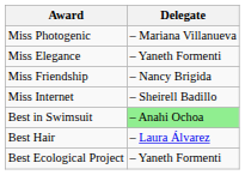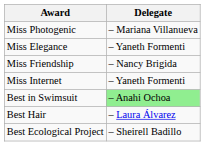 <table class="wikitable" style="font-size: 95%;">
 <tr>
 <th>Award</th>
 <th>Delegate</th>
 </tr>
 <tr>
 <td>Miss Photogenic</td>
 <td> – Mariana Villanueva</td>
 </tr>
 <tr>
 <td>Miss Elegance</td>
 <td> –  Yaneth Formenti</td>
 </tr>
 <tr>
 <td>Miss Friendship</td>
 <td> – Nancy Brigida</td>
 </tr>
 <tr>
 <td>Miss Internet</td>
-<td> – Sheirell Badillo</td>
+<td> – Yaneth Formenti</td>
 </tr>
 <tr>
 <td>Best in Swimsuit</td>
 <td style="background: lightgreen;"> – Anahi Ochoa</td>
 </tr>
 <tr>
 <td>Best Hair</td>
 <td> – <a href='#'>Laura Álvarez</a></td>
 </tr>
 <tr>
 <td>Best Ecological Project</td>
-<td> – Yaneth Formenti</td>
+<td> – Sheirell Badillo</td>
 </tr>
 </table>
